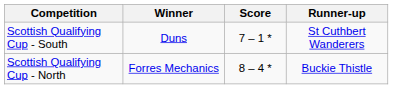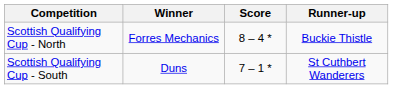 <table class="wikitable" style="text-align: center;">
 <tr>
 <th width=160>Competition</th>
 <th width=135>Winner</th>
 <th width=80>Score</th>
 <th width=135>Runner-up</th>
 </tr>
 <tr>
+<td align=left><a href='#'>Scottish Qualifying Cup</a> - North</td>
+<td><a href='#'>Forres Mechanics</a></td>
+<td>8 – 4 *</td>
+<td><a href='#'>Buckie Thistle</a></td>
+</tr>
+<tr>
 <td align=left><a href='#'>Scottish Qualifying Cup</a> - South</td>
 <td><a href='#'>Duns</a></td>
 <td>7 – 1 *</td>
 <td><a href='#'>St Cuthbert Wanderers</a></td>
 </tr>
-<tr>
-<td align=left><a href='#'>Scottish Qualifying Cup</a> - North</td>
-<td><a href='#'>Forres Mechanics</a></td>
-<td>8 – 4 *</td>
-<td><a href='#'>Buckie Thistle</a></td>
-</tr>
 </table>
